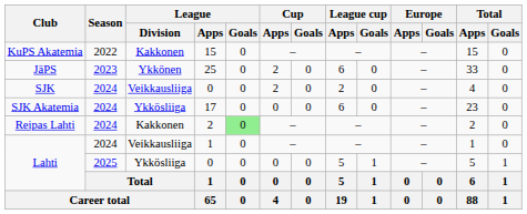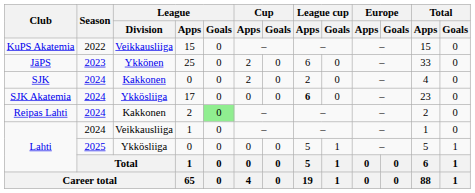 <table class="wikitable" style="text-align:center">
 <tr>
 <th rowspan="2">Club</th>
 <th rowspan="2">Season</th>
 <th colspan="3">League</th>
 <th colspan="2">Cup</th>
 <th colspan="2">League cup</th>
 <th colspan="2">Europe</th>
 <th colspan="2">Total</th>
 </tr>
 <tr>
 <th>Division</th>
 <th>Apps</th>
 <th>Goals</th>
 <th>Apps</th>
 <th>Goals</th>
 <th>Apps</th>
 <th>Goals</th>
 <th>Apps</th>
 <th>Goals</th>
 <th>Apps</th>
 <th>Goals</th>
 </tr>
 <tr>
 <td><a href='#'>KuPS Akatemia</a></td>
 <td>2022</td>
-<td><a href='#'>Kakkonen</a></td>
+<td><a href='#'>Veikkausliiga</a></td>
 <td>15</td>
 <td>0</td>
 <td colspan=2>–</td>
 <td colspan=2>–</td>
 <td colspan=2>–</td>
 <td>15</td>
 <td>0</td>
 </tr>
 <tr>
 <td><a href='#'>JäPS</a></td>
 <td><a href='#'>2023</a></td>
 <td><a href='#'>Ykkönen</a></td>
 <td>25</td>
 <td>0</td>
 <td>2</td>
 <td>0</td>
 <td>6</td>
 <td>0</td>
 <td colspan=2>–</td>
 <td>33</td>
 <td>0</td>
 </tr>
 <tr>
 <td><a href='#'>SJK</a></td>
 <td><a href='#'>2024</a></td>
-<td><a href='#'>Veikkausliiga</a></td>
+<td><a href='#'>Kakkonen</a></td>
 <td>0</td>
 <td>0</td>
 <td>2</td>
 <td>0</td>
 <td>2</td>
 <td>0</td>
 <td colspan=2>–</td>
 <td>4</td>
 <td>0</td>
 </tr>
 <tr>
 <td><a href='#'>SJK Akatemia</a></td>
 <td><a href='#'>2024</a></td>
 <td><a href='#'>Ykkösliiga</a></td>
 <td>17</td>
 <td>0</td>
 <td>0</td>
 <td>0</td>
-<td>6</td>
+<td><strong>6</strong></td>
 <td>0</td>
 <td colspan=2>–</td>
 <td>23</td>
 <td>0</td>
 </tr>
 <tr>
 <td><a href='#'>Reipas Lahti</a></td>
 <td><a href='#'>2024</a></td>
 <td>Kakkonen</td>
 <td>2</td>
 <td style="background: lightgreen;">0</td>
 <td colspan=2>–</td>
 <td colspan=2>–</td>
 <td colspan=2>–</td>
 <td>2</td>
 <td>0</td>
 </tr>
 <tr>
 <td rowspan=3><a href='#'>Lahti</a></td>
 <td>2024</td>
 <td>Veikkausliiga</td>
 <td>1</td>
 <td>0</td>
 <td colspan=2>–</td>
 <td colspan=2>–</td>
 <td colspan=2>–</td>
 <td>1</td>
 <td>0</td>
 </tr>
 <tr>
 <td><a href='#'>2025</a></td>
 <td>Ykkösliiga</td>
 <td>0</td>
 <td>0</td>
 <td>0</td>
 <td>0</td>
 <td>5</td>
 <td>1</td>
 <td colspan=2>–</td>
 <td>5</td>
 <td>1</td>
 </tr>
 <tr>
 <th colspan=2>Total</th>
 <th>1</th>
 <th>0</th>
 <th>0</th>
 <th>0</th>
 <th>5</th>
 <th>1</th>
 <th>0</th>
 <th>0</th>
 <th>6</th>
 <th>1</th>
 </tr>
 <tr>
 <th colspan="3">Career total</th>
 <th>65</th>
 <th>0</th>
 <th>4</th>
 <th>0</th>
 <th>19</th>
 <th>1</th>
 <th>0</th>
 <th>0</th>
 <th>88</th>
 <th>1</th>
 </tr>
 </table>
